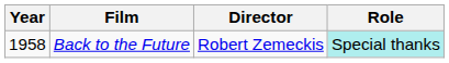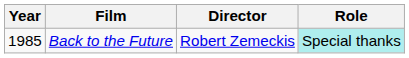 <table class="wikitable">
 <tr>
 <th>Year</th>
 <th>Film</th>
 <th>Director</th>
 <th>Role</th>
 </tr>
 <tr>
-<td>1958</td>
+<td>1985</td>
 <td><em><a href='#'>Back to the Future</a></em></td>
 <td><a href='#'>Robert Zemeckis</a></td>
 <td style="background: paleturquoise;">Special thanks</td>
 </tr>
 </table>
